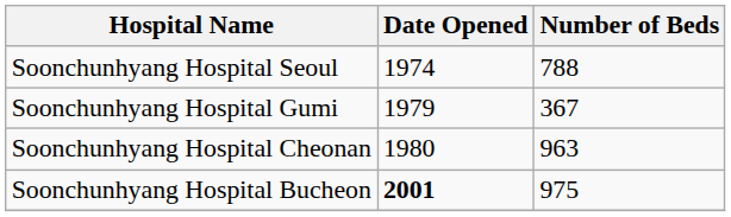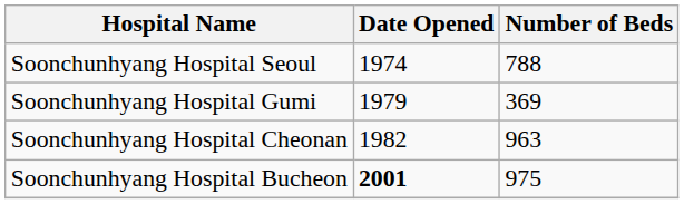 <table class="wikitable">
 <tr>
 <th>Hospital Name</th>
 <th>Date Opened</th>
 <th>Number of Beds</th>
 </tr>
 <tr>
 <td>Soonchunhyang Hospital Seoul</td>
 <td>1974</td>
 <td>788</td>
 </tr>
 <tr>
 <td>Soonchunhyang Hospital Gumi</td>
 <td>1979</td>
-<td>367</td>
+<td>369</td>
 </tr>
 <tr>
 <td>Soonchunhyang Hospital Cheonan</td>
-<td>1980</td>
+<td>1982</td>
 <td>963</td>
 </tr>
 <tr>
 <td>Soonchunhyang Hospital Bucheon</td>
 <td><strong>2001</strong></td>
 <td>975</td>
 </tr>
 <tr>
 </tr>
 </table>
